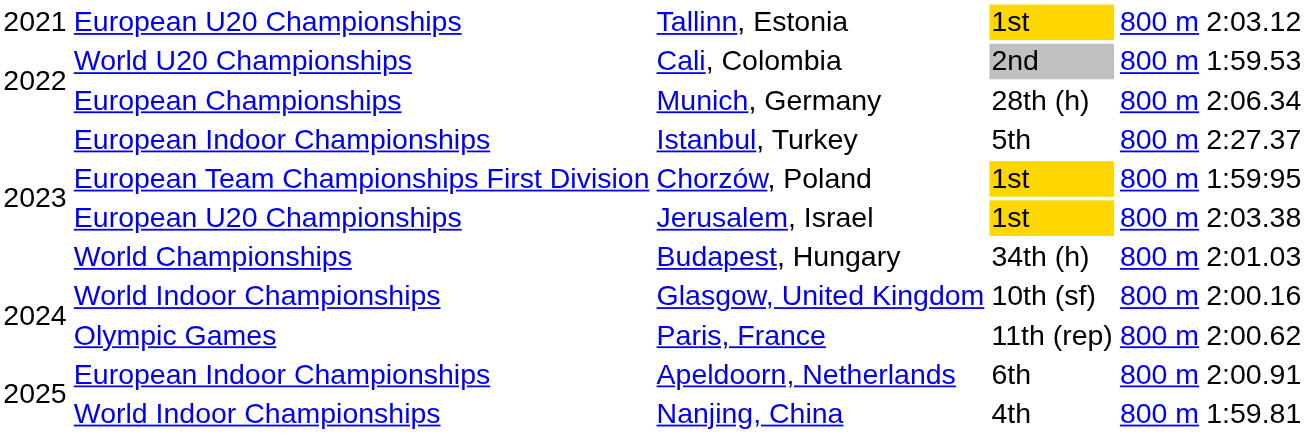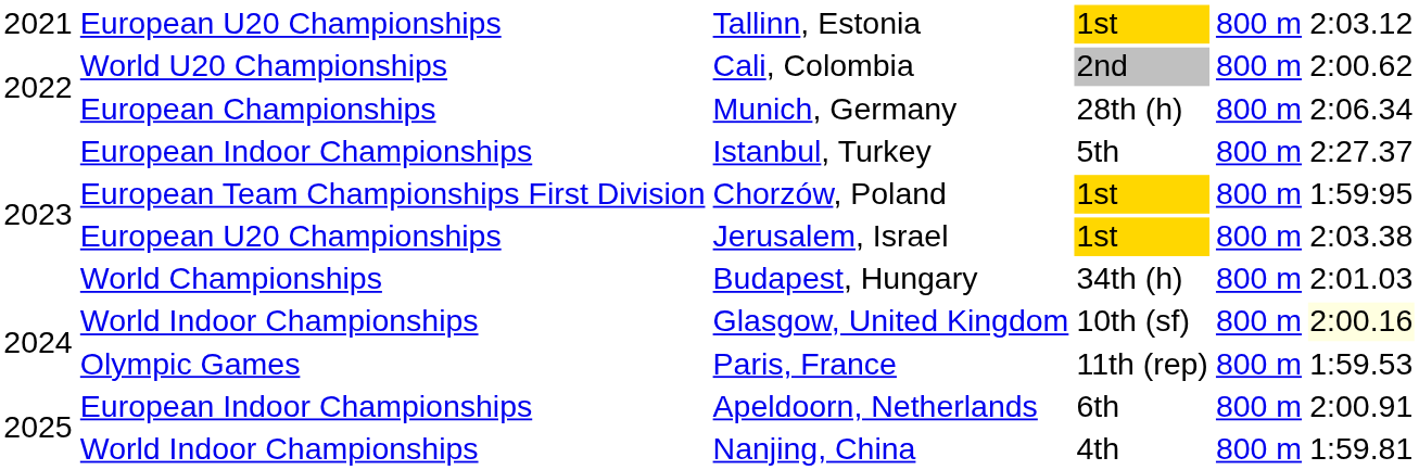 <table>
 <tr>
 <td>2021</td>
 <td><a href='#'>European U20 Championships</a></td>
 <td><a href='#'>Tallinn</a>, Estonia</td>
 <td bgcolor=gold>1st</td>
 <td><a href='#'>800 m</a></td>
 <td>2:03.12</td>
 <td></td>
 </tr>
 <tr>
 <td rowspan=2>2022</td>
 <td><a href='#'>World U20 Championships</a></td>
 <td><a href='#'>Cali</a>, Colombia</td>
 <td bgcolor=silver>2nd</td>
 <td><a href='#'>800 m</a></td>
-<td>1:59.53</td>
+<td>2:00.62</td>
 <td></td>
 </tr>
 <tr>
 <td><a href='#'>European Championships</a></td>
 <td><a href='#'>Munich</a>, Germany</td>
 <td>28th (h)</td>
 <td><a href='#'>800 m</a></td>
 <td>2:06.34</td>
 <td></td>
 </tr>
 <tr>
 <td rowspan=4>2023</td>
 <td><a href='#'>European Indoor Championships</a></td>
 <td><a href='#'>Istanbul</a>, Turkey</td>
 <td>5th</td>
 <td><a href='#'>800 m</a> </td>
 <td>2:27.37</td>
 <td></td>
 </tr>
 <tr>
 <td><a href='#'>European Team Championships First Division</a></td>
 <td><a href='#'>Chorzów</a>, Poland</td>
 <td bgcolor=gold>1st</td>
 <td><a href='#'>800 m</a></td>
 <td>1:59:95</td>
 <td></td>
 </tr>
 <tr>
 <td><a href='#'>European U20 Championships</a></td>
 <td><a href='#'>Jerusalem</a>, Israel</td>
 <td bgcolor=gold>1st</td>
 <td><a href='#'>800 m</a></td>
 <td>2:03.38</td>
 <td></td>
 </tr>
 <tr>
 <td><a href='#'>World Championships</a></td>
 <td><a href='#'>Budapest</a>, Hungary</td>
 <td>34th (h)</td>
 <td><a href='#'>800 m</a></td>
 <td>2:01.03</td>
 <td></td>
 </tr>
 <tr>
 <td rowspan=2>2024</td>
 <td><a href='#'>World Indoor Championships</a></td>
 <td><a href='#'>Glasgow, United Kingdom</a></td>
 <td>10th (sf)</td>
 <td><a href='#'>800 m</a></td>
-<td>2:00.16</td>
+<td style="background: lightyellow;">2:00.16</td>
 <td></td>
 </tr>
 <tr>
 <td><a href='#'>Olympic Games</a></td>
 <td><a href='#'>Paris, France</a></td>
 <td>11th (rep)</td>
 <td><a href='#'>800 m</a></td>
-<td>2:00.62</td>
+<td>1:59.53</td>
 <td></td>
 </tr>
 <tr>
 <td rowspan=2>2025</td>
 <td><a href='#'>European Indoor Championships</a></td>
 <td><a href='#'>Apeldoorn, Netherlands</a></td>
 <td>6th</td>
 <td><a href='#'>800 m</a></td>
 <td>2:00.91</td>
 </tr>
 <tr>
 <td><a href='#'>World Indoor Championships</a></td>
 <td><a href='#'>Nanjing, China</a></td>
 <td>4th</td>
 <td><a href='#'>800 m</a></td>
 <td>1:59.81</td>
 </tr>
 </table>
